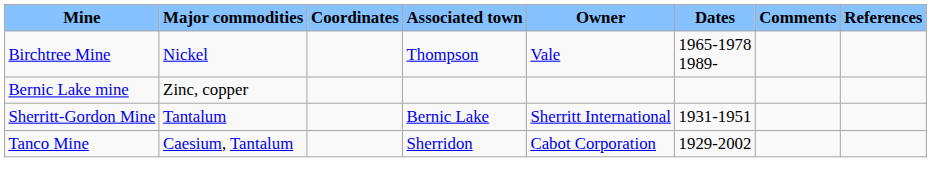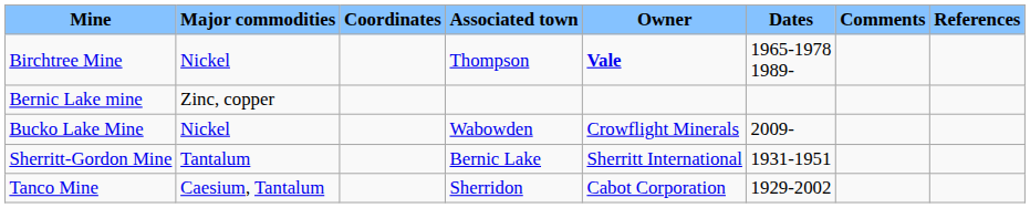 <table class="sortable wikitable">
 <tr>
 <th style="background-color:#85C2FF" align="center"><strong>Mine</strong></th>
 <th style="background-color:#85C2FF" align="center"><strong>Major commodities</strong></th>
 <th style="background-color:#85C2FF" align="center" class="unsortable"><strong>Coordinates</strong></th>
 <th style="background-color:#85C2FF" align="center"><strong>Associated town</strong></th>
 <th style="background-color:#85C2FF" align="center"><strong>Owner</strong></th>
 <th style="background-color:#85C2FF" align="center"><strong>Dates</strong></th>
 <th style="background-color:#85C2FF" align="center" class="unsortable"><strong>Comments</strong></th>
 <th style="background-color:#85C2FF" align="center" class="unsortable"><strong>References</strong></th>
 </tr>
 <tr>
 <td><a href='#'>Birchtree Mine</a></td>
 <td><a href='#'>Nickel</a></td>
 <td><small></small></td>
 <td><a href='#'>Thompson</a></td>
-<td><a href='#'>Vale</a></td>
+<td><strong><a href='#'>Vale</a></strong></td>
 <td>1965-1978 <br> 1989-</td>
 <td></td>
 <td></td>
 </tr>
 <tr>
 <td><a href='#'>Bernic Lake mine</a></td>
 <td>Zinc, copper</td>
 <td></td>
 <td></td>
 <td></td>
 <td></td>
+<td></td>
+<td></td>
+</tr>
+<tr>
+<td><a href='#'>Bucko Lake Mine</a></td>
+<td><a href='#'>Nickel</a></td>
+<td></td>
+<td><a href='#'>Wabowden</a></td>
+<td><a href='#'>Crowflight Minerals</a></td>
+<td>2009-</td>
 <td></td>
 <td></td>
 </tr>
 <tr>
 <td><a href='#'>Sherritt-Gordon Mine</a></td>
 <td><a href='#'>Tantalum</a></td>
 <td></td>
 <td><a href='#'>Bernic Lake</a></td>
 <td><a href='#'>Sherritt International</a></td>
 <td>1931-1951</td>
 <td></td>
 <td></td>
 </tr>
 <tr>
 <td><a href='#'>Tanco Mine</a></td>
 <td><a href='#'>Caesium</a>, <a href='#'>Tantalum</a></td>
 <td><small></small></td>
 <td><a href='#'>Sherridon</a></td>
 <td><a href='#'>Cabot Corporation</a></td>
 <td>1929-2002</td>
 <td></td>
 <td></td>
 </tr>
 </table>
